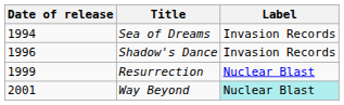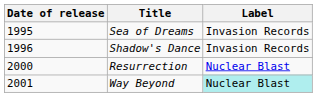 <table class="wikitable">
 <tr>
 <th>Date of release</th>
 <th>Title</th>
 <th>Label</th>
 </tr>
 <tr>
-<td>1994</td>
+<td>1995</td>
 <td><em>Sea of Dreams</em></td>
 <td>Invasion Records</td>
 </tr>
 <tr>
 <td>1996</td>
 <td><em>Shadow's Dance</em></td>
 <td>Invasion Records</td>
 </tr>
 <tr>
-<td>1999</td>
+<td>2000</td>
 <td><em>Resurrection</em></td>
 <td><a href='#'>Nuclear Blast</a></td>
 </tr>
 <tr>
 <td>2001</td>
 <td><em>Way Beyond</em></td>
 <td style="background: paleturquoise;">Nuclear Blast</td>
 </tr>
 </table>
